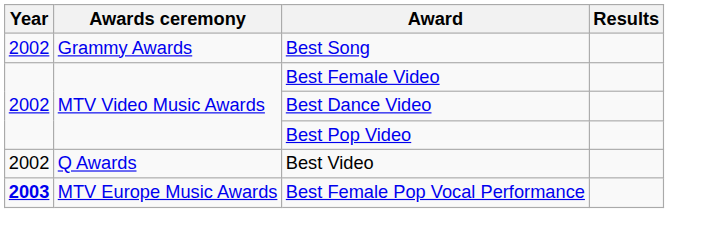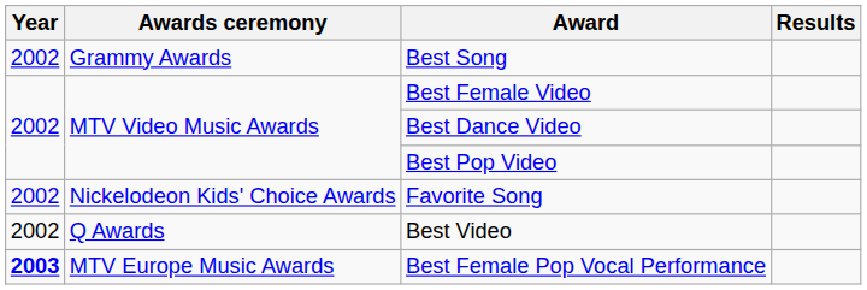 <table class="wikitable">
 <tr>
 <th>Year</th>
 <th>Awards ceremony</th>
 <th>Award</th>
 <th>Results</th>
 </tr>
 <tr>
 <td><a href='#'>2002</a></td>
 <td><a href='#'>Grammy Awards</a></td>
 <td><a href='#'>Best Song</a></td>
 <td></td>
 </tr>
 <tr>
 <td rowspan="3"><a href='#'>2002</a></td>
 <td rowspan="3"><a href='#'>MTV Video Music Awards</a></td>
 <td><a href='#'>Best Female Video</a></td>
 <td></td>
 </tr>
 <tr>
 <td><a href='#'>Best Dance Video</a></td>
 <td></td>
 </tr>
 <tr>
 <td><a href='#'>Best Pop Video</a></td>
 <td></td>
 </tr>
 <tr>
+<td><a href='#'>2002</a></td>
+<td><a href='#'>Nickelodeon Kids' Choice Awards</a></td>
+<td><a href='#'>Favorite Song</a></td>
+<td></td>
+</tr>
+<tr>
 <td>2002</td>
 <td><a href='#'>Q Awards</a></td>
 <td>Best Video</td>
 <td></td>
 </tr>
 <tr>
 <td><strong><a href='#'>2003</a></strong></td>
 <td><a href='#'>MTV Europe Music Awards</a></td>
 <td><a href='#'>Best Female Pop Vocal Performance</a></td>
 <td></td>
 </tr>
 </table>
